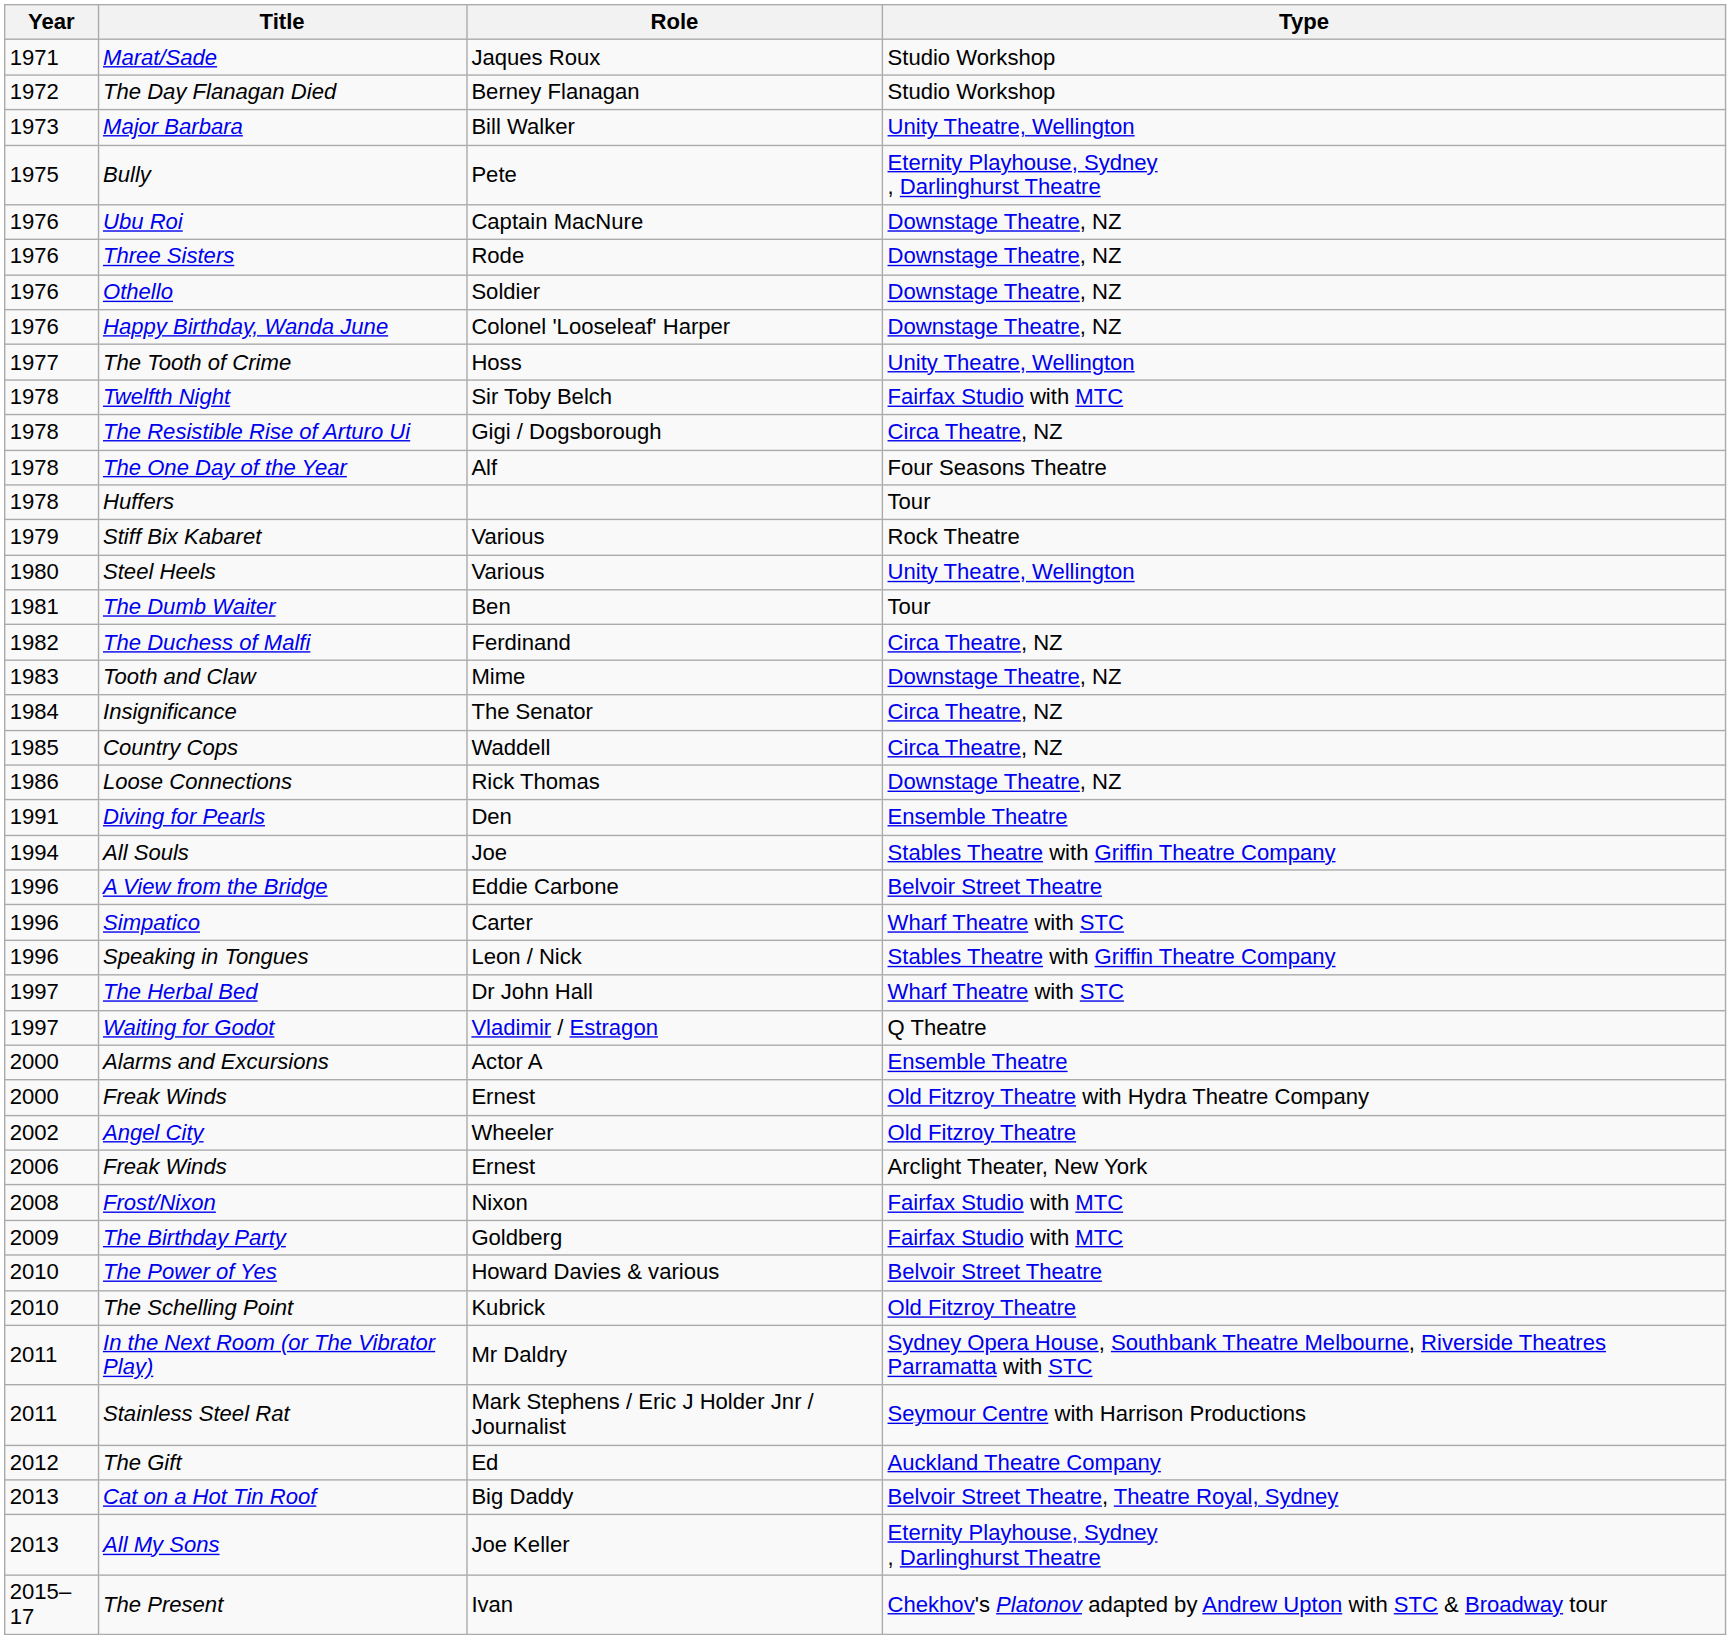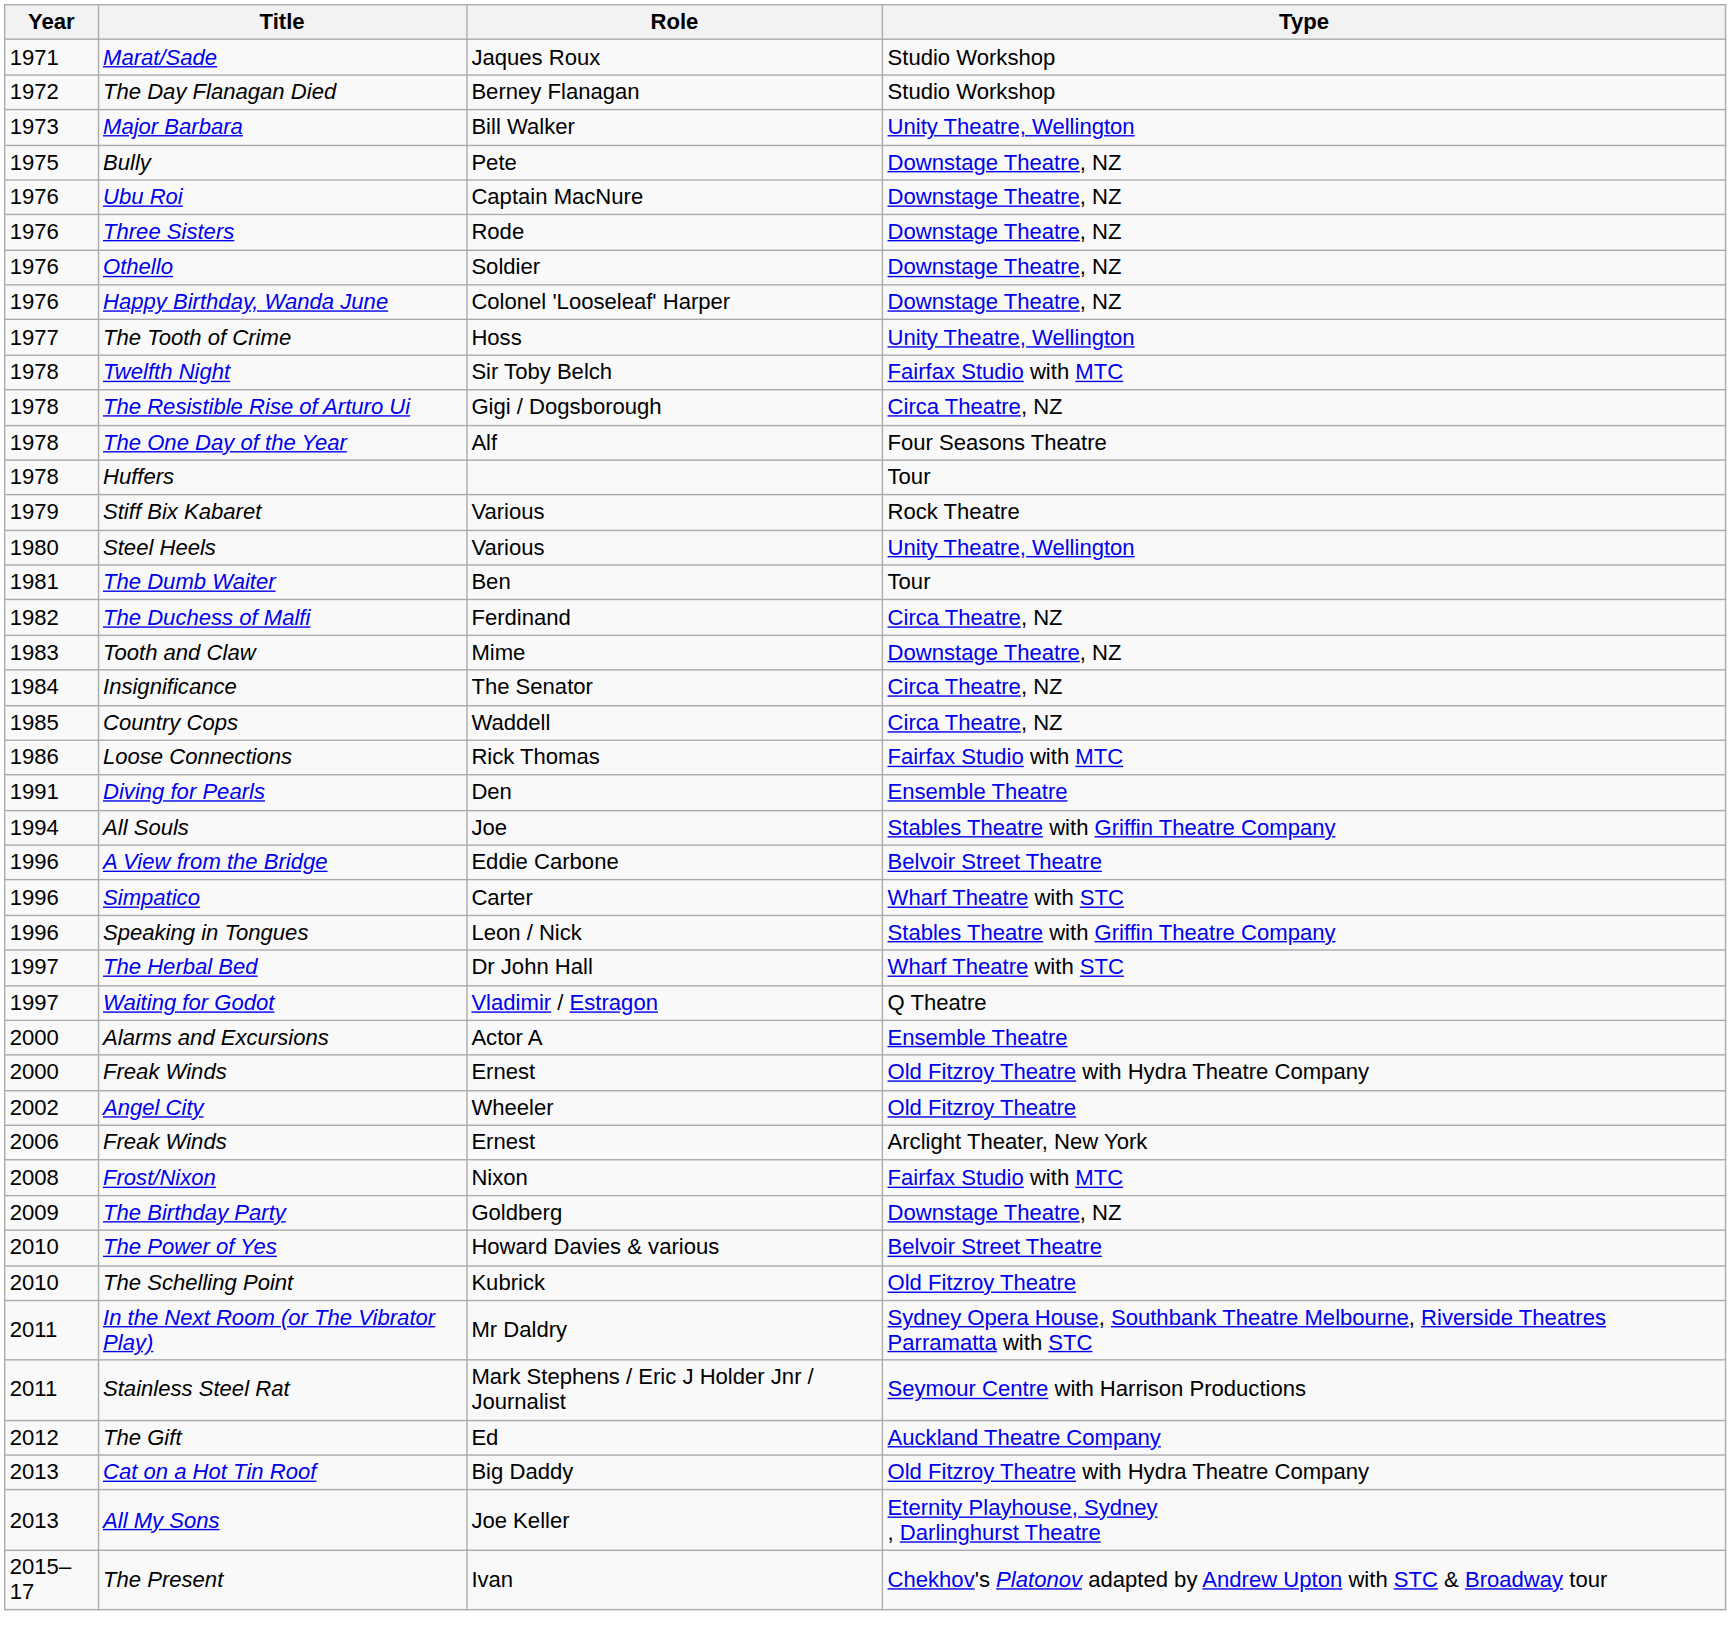 <table class="wikitable">
 <tr>
 <th>Year</th>
 <th>Title</th>
 <th>Role</th>
 <th>Type</th>
 </tr>
 <tr>
 <td>1971</td>
 <td><em><a href='#'>Marat/Sade</a></em></td>
 <td>Jaques Roux</td>
 <td>Studio Workshop</td>
 </tr>
 <tr>
 <td>1972</td>
 <td><em>The Day Flanagan Died</em></td>
 <td>Berney Flanagan</td>
 <td>Studio Workshop</td>
 </tr>
 <tr>
 <td>1973</td>
 <td><em><a href='#'>Major Barbara</a></em></td>
 <td>Bill Walker</td>
 <td><a href='#'>Unity Theatre, Wellington</a></td>
 </tr>
 <tr>
 <td>1975</td>
 <td><em>Bully</em></td>
 <td>Pete</td>
-<td><a href='#'>Eternity Playhouse, Sydney</a><br>, <a href='#'>Darlinghurst Theatre</a></td>
+<td><a href='#'>Downstage Theatre</a>, NZ</td>
 </tr>
 <tr>
 <td>1976</td>
 <td><em><a href='#'>Ubu Roi</a></em></td>
 <td>Captain MacNure</td>
 <td><a href='#'>Downstage Theatre</a>, NZ</td>
 </tr>
 <tr>
 <td>1976</td>
 <td><em><a href='#'>Three Sisters</a></em></td>
 <td>Rode</td>
 <td><a href='#'>Downstage Theatre</a>, NZ</td>
 </tr>
 <tr>
 <td>1976</td>
 <td><em><a href='#'>Othello</a></em></td>
 <td>Soldier</td>
 <td><a href='#'>Downstage Theatre</a>, NZ</td>
 </tr>
 <tr>
 <td>1976</td>
 <td><em><a href='#'>Happy Birthday, Wanda June</a></em></td>
 <td>Colonel 'Looseleaf' Harper</td>
 <td><a href='#'>Downstage Theatre</a>, NZ</td>
 </tr>
 <tr>
 <td>1977</td>
 <td><em>The Tooth of Crime</em></td>
 <td>Hoss</td>
 <td><a href='#'>Unity Theatre, Wellington</a></td>
 </tr>
 <tr>
 <td>1978</td>
 <td><em><a href='#'>Twelfth Night</a></em></td>
 <td>Sir Toby Belch</td>
 <td><a href='#'>Fairfax Studio</a> with <a href='#'>MTC</a></td>
 </tr>
 <tr>
 <td>1978</td>
 <td><em><a href='#'>The Resistible Rise of Arturo Ui</a></em></td>
 <td>Gigi / Dogsborough</td>
 <td><a href='#'>Circa Theatre</a>, NZ</td>
 </tr>
 <tr>
 <td>1978</td>
 <td><em><a href='#'>The One Day of the Year</a></em></td>
 <td>Alf</td>
 <td>Four Seasons Theatre</td>
 </tr>
 <tr>
 <td>1978</td>
 <td><em>Huffers</em></td>
 <td></td>
 <td>Tour</td>
 </tr>
 <tr>
 <td>1979</td>
 <td><em>Stiff Bix Kabaret</em></td>
 <td>Various</td>
 <td>Rock Theatre</td>
 </tr>
 <tr>
 <td>1980</td>
 <td><em>Steel Heels</em></td>
 <td>Various</td>
 <td><a href='#'>Unity Theatre, Wellington</a></td>
 </tr>
 <tr>
 <td>1981</td>
 <td><em><a href='#'>The Dumb Waiter</a></em></td>
 <td>Ben</td>
 <td>Tour</td>
 </tr>
 <tr>
 <td>1982</td>
 <td><em><a href='#'>The Duchess of Malfi</a></em></td>
 <td>Ferdinand</td>
 <td><a href='#'>Circa Theatre</a>, NZ</td>
 </tr>
 <tr>
 <td>1983</td>
 <td><em>Tooth and Claw</em></td>
 <td>Mime</td>
 <td><a href='#'>Downstage Theatre</a>, NZ</td>
 </tr>
 <tr>
 <td>1984</td>
 <td><em>Insignificance</em></td>
 <td>The Senator</td>
 <td><a href='#'>Circa Theatre</a>, NZ</td>
 </tr>
 <tr>
 <td>1985</td>
 <td><em>Country Cops</em></td>
 <td>Waddell</td>
 <td><a href='#'>Circa Theatre</a>, NZ</td>
 </tr>
 <tr>
 <td>1986</td>
 <td><em>Loose Connections</em></td>
 <td>Rick Thomas</td>
-<td><a href='#'>Downstage Theatre</a>, NZ</td>
+<td><a href='#'>Fairfax Studio</a> with <a href='#'>MTC</a></td>
 </tr>
 <tr>
 <td>1991</td>
 <td><em><a href='#'>Diving for Pearls</a></em></td>
 <td>Den</td>
 <td><a href='#'>Ensemble Theatre</a></td>
 </tr>
 <tr>
 <td>1994</td>
 <td><em>All Souls</em></td>
 <td>Joe</td>
 <td><a href='#'>Stables Theatre</a> with <a href='#'>Griffin Theatre Company</a></td>
 </tr>
 <tr>
 <td>1996</td>
 <td><em><a href='#'>A View from the Bridge</a></em></td>
 <td>Eddie Carbone</td>
 <td><a href='#'>Belvoir Street Theatre</a></td>
 </tr>
 <tr>
 <td>1996</td>
 <td><em><a href='#'>Simpatico</a></em></td>
 <td>Carter</td>
 <td><a href='#'>Wharf Theatre</a> with <a href='#'>STC</a></td>
 </tr>
 <tr>
 <td>1996</td>
 <td><em>Speaking in Tongues</em></td>
 <td>Leon / Nick</td>
 <td><a href='#'>Stables Theatre</a> with <a href='#'>Griffin Theatre Company</a></td>
 </tr>
 <tr>
 <td>1997</td>
 <td><em><a href='#'>The Herbal Bed</a></em></td>
 <td>Dr John Hall</td>
 <td><a href='#'>Wharf Theatre</a> with <a href='#'>STC</a></td>
 </tr>
 <tr>
 <td>1997</td>
 <td><em><a href='#'>Waiting for Godot</a></em></td>
 <td><a href='#'>Vladimir</a> /  <a href='#'>Estragon</a></td>
 <td>Q Theatre</td>
 </tr>
 <tr>
 <td>2000</td>
 <td><em>Alarms and Excursions</em></td>
 <td>Actor A</td>
 <td><a href='#'>Ensemble Theatre</a></td>
 </tr>
 <tr>
 <td>2000</td>
 <td><em>Freak Winds</em></td>
 <td>Ernest</td>
 <td><a href='#'>Old Fitzroy Theatre</a> with Hydra Theatre Company</td>
 </tr>
 <tr>
 <td>2002</td>
 <td><em><a href='#'>Angel City</a></em></td>
 <td>Wheeler</td>
 <td><a href='#'>Old Fitzroy Theatre</a></td>
 </tr>
 <tr>
 <td>2006</td>
 <td><em>Freak Winds</em></td>
 <td>Ernest</td>
 <td>Arclight Theater, New York</td>
 </tr>
 <tr>
 <td>2008</td>
 <td><em><a href='#'>Frost/Nixon</a></em></td>
 <td>Nixon</td>
 <td><a href='#'>Fairfax Studio</a> with <a href='#'>MTC</a></td>
 </tr>
 <tr>
 <td>2009</td>
 <td><em><a href='#'>The Birthday Party</a></em></td>
 <td>Goldberg</td>
-<td><a href='#'>Fairfax Studio</a> with <a href='#'>MTC</a></td>
+<td><a href='#'>Downstage Theatre</a>, NZ</td>
 </tr>
 <tr>
 <td>2010</td>
 <td><em><a href='#'>The Power of Yes</a></em></td>
 <td>Howard Davies & various</td>
 <td><a href='#'>Belvoir Street Theatre</a></td>
 </tr>
 <tr>
 <td>2010</td>
 <td><em>The Schelling Point</em></td>
 <td>Kubrick</td>
 <td><a href='#'>Old Fitzroy Theatre</a></td>
 </tr>
 <tr>
 <td>2011</td>
 <td><em><a href='#'>In the Next Room (or The Vibrator Play)</a></em></td>
 <td>Mr Daldry</td>
 <td><a href='#'>Sydney Opera House</a>, <a href='#'>Southbank Theatre Melbourne</a>, <a href='#'>Riverside Theatres Parramatta</a> with <a href='#'>STC</a></td>
 </tr>
 <tr>
 <td>2011</td>
 <td><em>Stainless Steel Rat</em></td>
 <td>Mark Stephens / Eric J Holder Jnr / Journalist</td>
 <td><a href='#'>Seymour Centre</a> with Harrison Productions</td>
 </tr>
 <tr>
 <td>2012</td>
 <td><em>The Gift</em></td>
 <td>Ed</td>
 <td><a href='#'>Auckland Theatre Company</a></td>
 </tr>
 <tr>
 <td>2013</td>
 <td><em><a href='#'>Cat on a Hot Tin Roof</a></em></td>
 <td>Big Daddy</td>
-<td><a href='#'>Belvoir Street Theatre</a>, <a href='#'>Theatre Royal, Sydney</a></td>
+<td><a href='#'>Old Fitzroy Theatre</a> with Hydra Theatre Company</td>
 </tr>
 <tr>
 <td>2013</td>
 <td><em><a href='#'>All My Sons</a></em></td>
 <td>Joe Keller</td>
 <td><a href='#'>Eternity Playhouse, Sydney</a><br>, <a href='#'>Darlinghurst Theatre</a></td>
 </tr>
 <tr>
 <td>2015–17</td>
 <td><em>The Present</em></td>
 <td>Ivan</td>
 <td><a href='#'>Chekhov</a>'s <a href='#'><em>Platonov</em></a> adapted by <a href='#'>Andrew Upton</a> with <a href='#'>STC</a> &  <a href='#'>Broadway</a> tour</td>
 </tr>
 </table>
